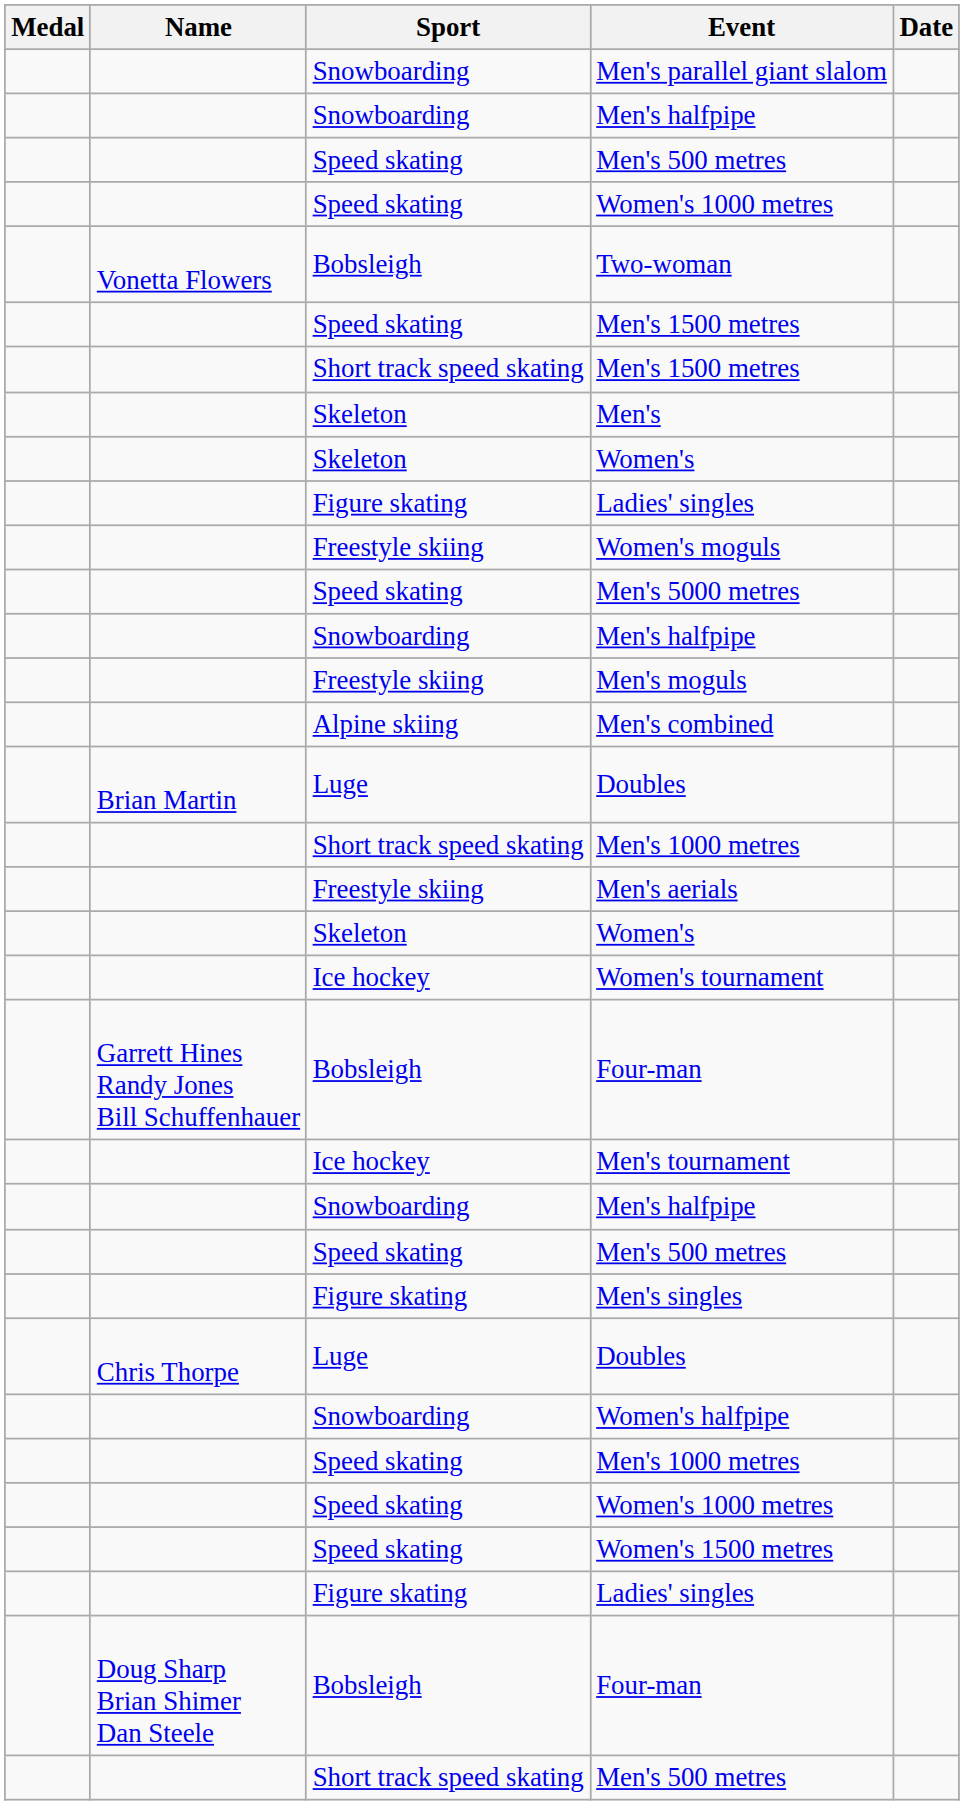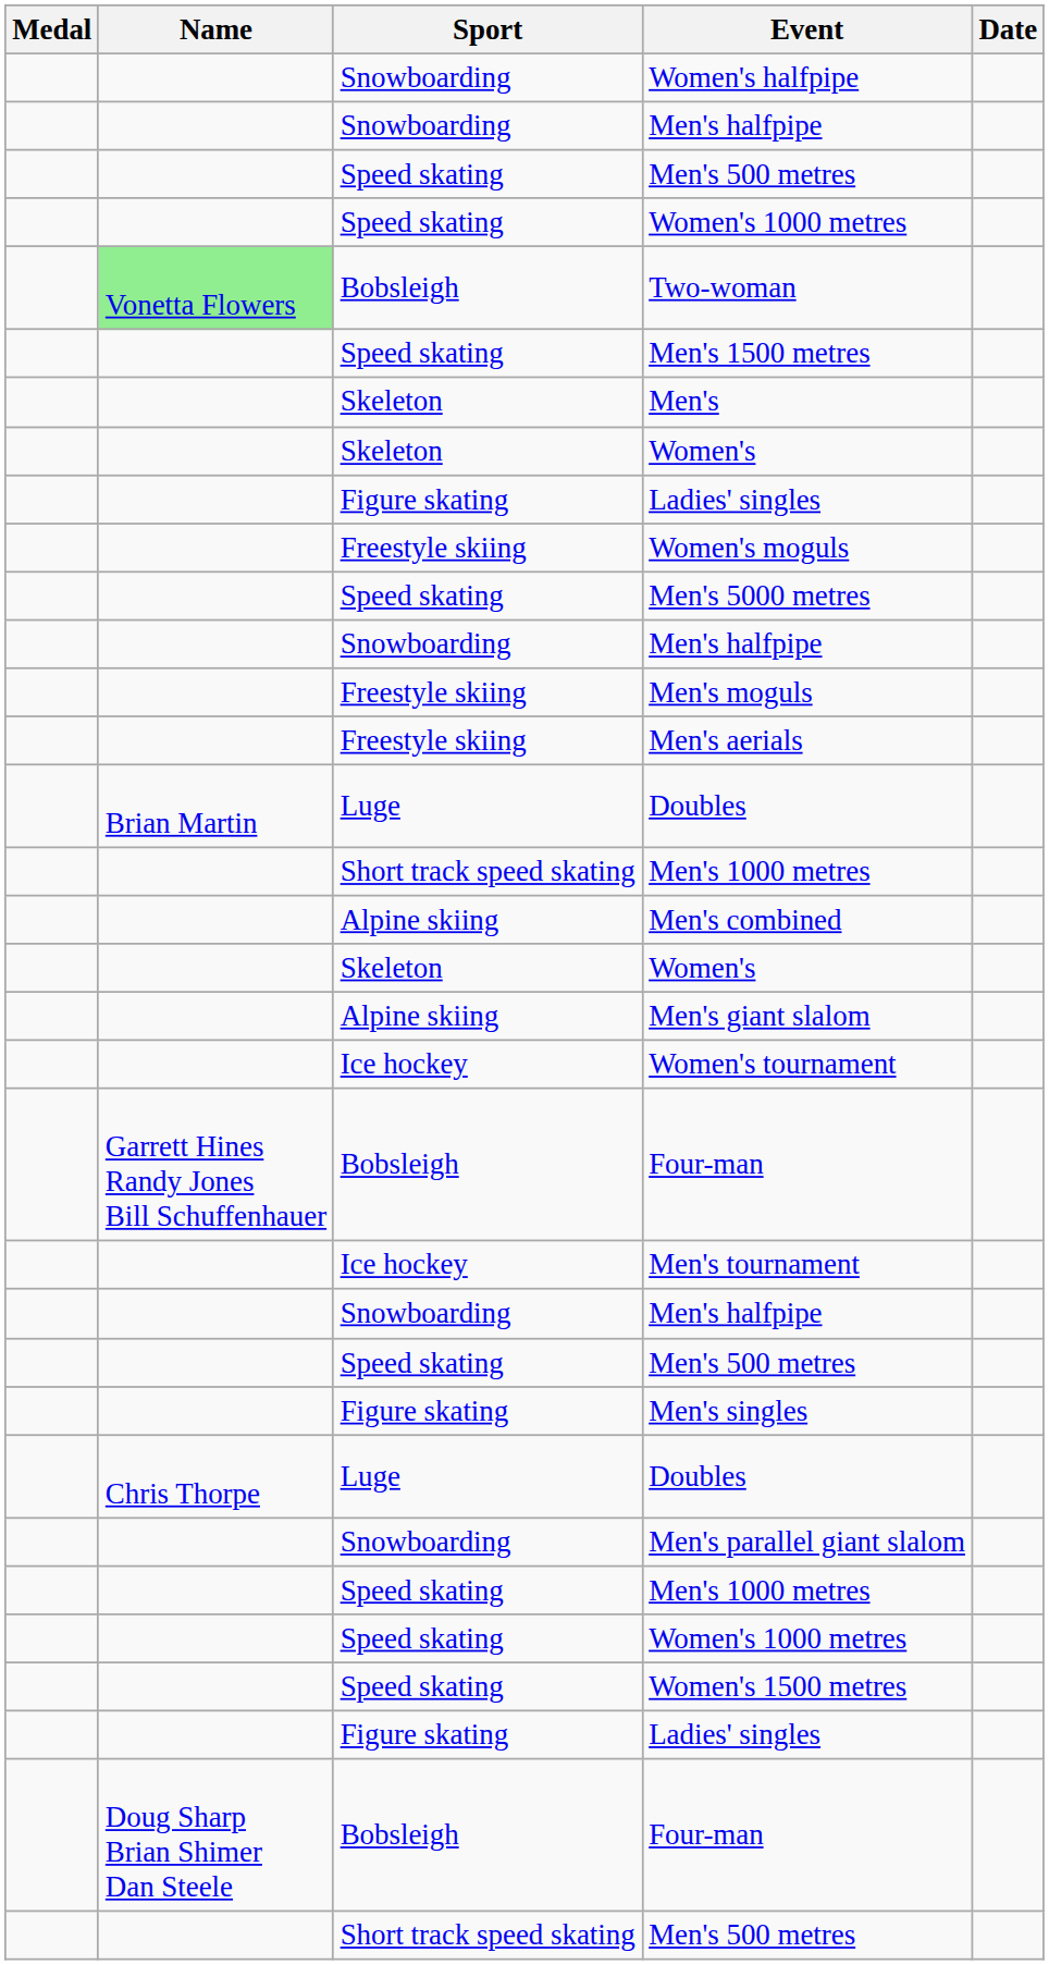 <table class="wikitable sortable"  style="font-size:95%">
 <tr>
 <th>Medal</th>
 <th>Name</th>
 <th>Sport</th>
 <th>Event</th>
 <th>Date</th>
 </tr>
 <tr>
 <td></td>
 <td></td>
 <td><a href='#'>Snowboarding</a></td>
-<td><a href='#'>Men's parallel giant slalom</a></td>
+<td><a href='#'>Women's halfpipe</a></td>
 <td></td>
 </tr>
 <tr>
 <td></td>
 <td></td>
 <td><a href='#'>Snowboarding</a></td>
 <td><a href='#'>Men's halfpipe</a></td>
 <td></td>
 </tr>
 <tr>
 <td></td>
 <td></td>
 <td><a href='#'>Speed skating</a></td>
 <td><a href='#'>Men's 500 metres</a></td>
 <td></td>
 </tr>
 <tr>
 <td></td>
 <td></td>
 <td><a href='#'>Speed skating</a></td>
 <td><a href='#'>Women's 1000 metres</a></td>
 <td></td>
 </tr>
 <tr>
 <td></td>
-<td><br><a href='#'>Vonetta Flowers</a></td>
+<td style="background: lightgreen;"><br><a href='#'>Vonetta Flowers</a></td>
 <td><a href='#'>Bobsleigh</a></td>
 <td><a href='#'>Two-woman</a></td>
 <td></td>
 </tr>
 <tr>
 <td></td>
 <td></td>
 <td><a href='#'>Speed skating</a></td>
-<td><a href='#'>Men's 1500 metres</a></td>
-<td></td>
-</tr>
-<tr>
-<td></td>
-<td></td>
-<td><a href='#'>Short track speed skating</a></td>
 <td><a href='#'>Men's 1500 metres</a></td>
 <td></td>
 </tr>
 <tr>
 <td></td>
 <td></td>
 <td><a href='#'>Skeleton</a></td>
 <td><a href='#'>Men's</a></td>
 <td></td>
 </tr>
 <tr>
 <td></td>
 <td></td>
 <td><a href='#'>Skeleton</a></td>
 <td><a href='#'>Women's</a></td>
 <td></td>
 </tr>
 <tr>
 <td></td>
 <td></td>
 <td><a href='#'>Figure skating</a></td>
 <td><a href='#'>Ladies' singles</a></td>
 <td></td>
 </tr>
 <tr>
 <td></td>
 <td></td>
 <td><a href='#'>Freestyle skiing</a></td>
 <td><a href='#'>Women's moguls</a></td>
 <td></td>
 </tr>
 <tr>
 <td></td>
 <td></td>
 <td><a href='#'>Speed skating</a></td>
 <td><a href='#'>Men's 5000 metres</a></td>
 <td></td>
 </tr>
 <tr>
 <td></td>
 <td></td>
 <td><a href='#'>Snowboarding</a></td>
 <td><a href='#'>Men's halfpipe</a></td>
 <td></td>
 </tr>
 <tr>
 <td></td>
 <td></td>
 <td><a href='#'>Freestyle skiing</a></td>
 <td><a href='#'>Men's moguls</a></td>
 <td></td>
 </tr>
 <tr>
 <td></td>
 <td></td>
-<td><a href='#'>Alpine skiing</a></td>
-<td><a href='#'>Men's combined</a></td>
+<td><a href='#'>Freestyle skiing</a></td>
+<td><a href='#'>Men's aerials</a></td>
 <td></td>
 </tr>
 <tr>
 <td></td>
 <td><br><a href='#'>Brian Martin</a></td>
 <td><a href='#'>Luge</a></td>
 <td><a href='#'>Doubles</a></td>
 <td></td>
 </tr>
 <tr>
 <td></td>
 <td></td>
 <td><a href='#'>Short track speed skating</a></td>
 <td><a href='#'>Men's 1000 metres</a></td>
 <td></td>
 </tr>
 <tr>
 <td></td>
 <td></td>
-<td><a href='#'>Freestyle skiing</a></td>
-<td><a href='#'>Men's aerials</a></td>
+<td><a href='#'>Alpine skiing</a></td>
+<td><a href='#'>Men's combined</a></td>
 <td></td>
 </tr>
 <tr>
 <td></td>
 <td></td>
 <td><a href='#'>Skeleton</a></td>
 <td><a href='#'>Women's</a></td>
+<td></td>
+</tr>
+<tr>
+<td></td>
+<td></td>
+<td><a href='#'>Alpine skiing</a></td>
+<td><a href='#'>Men's giant slalom</a></td>
 <td></td>
 </tr>
 <tr>
 <td></td>
 <td><br></td>
 <td><a href='#'>Ice hockey</a></td>
 <td><a href='#'>Women's tournament</a></td>
 <td></td>
 </tr>
 <tr>
 <td></td>
 <td><br><a href='#'>Garrett Hines</a><br><a href='#'>Randy Jones</a><br><a href='#'>Bill Schuffenhauer</a></td>
 <td><a href='#'>Bobsleigh</a></td>
 <td><a href='#'>Four-man</a></td>
 <td></td>
 </tr>
 <tr>
 <td></td>
 <td><br></td>
 <td><a href='#'>Ice hockey</a></td>
 <td><a href='#'>Men's tournament</a></td>
 <td></td>
 </tr>
 <tr>
 <td></td>
 <td></td>
 <td><a href='#'>Snowboarding</a></td>
 <td><a href='#'>Men's halfpipe</a></td>
 <td></td>
 </tr>
 <tr>
 <td></td>
 <td></td>
 <td><a href='#'>Speed skating</a></td>
 <td><a href='#'>Men's 500 metres</a></td>
 <td></td>
 </tr>
 <tr>
 <td></td>
 <td></td>
 <td><a href='#'>Figure skating</a></td>
 <td><a href='#'>Men's singles</a></td>
 <td></td>
 </tr>
 <tr>
 <td></td>
 <td><br><a href='#'>Chris Thorpe</a></td>
 <td><a href='#'>Luge</a></td>
 <td><a href='#'>Doubles</a></td>
 <td></td>
 </tr>
 <tr>
 <td></td>
 <td></td>
 <td><a href='#'>Snowboarding</a></td>
-<td><a href='#'>Women's halfpipe</a></td>
+<td><a href='#'>Men's parallel giant slalom</a></td>
 <td></td>
 </tr>
 <tr>
 <td></td>
 <td></td>
 <td><a href='#'>Speed skating</a></td>
 <td><a href='#'>Men's 1000 metres</a></td>
 <td></td>
 </tr>
 <tr>
 <td></td>
 <td></td>
 <td><a href='#'>Speed skating</a></td>
 <td><a href='#'>Women's 1000 metres</a></td>
 <td></td>
 </tr>
 <tr>
 <td></td>
 <td></td>
 <td><a href='#'>Speed skating</a></td>
 <td><a href='#'>Women's 1500 metres</a></td>
 <td></td>
 </tr>
 <tr>
 <td></td>
 <td></td>
 <td><a href='#'>Figure skating</a></td>
 <td><a href='#'>Ladies' singles</a></td>
 <td></td>
 </tr>
 <tr>
 <td></td>
 <td><br><a href='#'>Doug Sharp</a><br><a href='#'>Brian Shimer</a><br><a href='#'>Dan Steele</a></td>
 <td><a href='#'>Bobsleigh</a></td>
 <td><a href='#'>Four-man</a></td>
 <td></td>
 </tr>
 <tr>
 <td></td>
 <td></td>
 <td><a href='#'>Short track speed skating</a></td>
 <td><a href='#'>Men's 500 metres</a></td>
 <td></td>
 </tr>
 </table>
